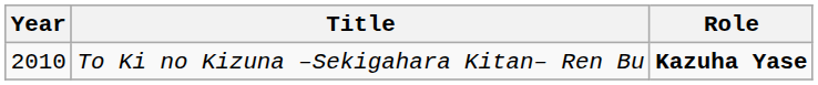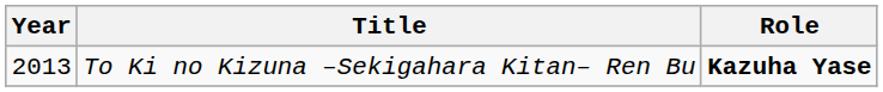 <table class="wikitable">
 <tr>
 <th>Year</th>
 <th>Title</th>
 <th>Role</th>
 </tr>
 <tr>
-<td>2010</td>
+<td>2013</td>
 <td><em>To Ki no Kizuna –Sekigahara Kitan– Ren Bu</em></td>
 <td><strong>Kazuha Yase</strong></td>
 </tr>
 </table>
